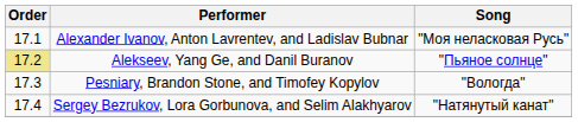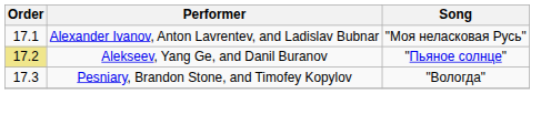 <table class="wikitable" style="text-align:center;">
 <tr>
 <th>Order</th>
 <th>Performer</th>
 <th>Song</th>
 </tr>
 <tr>
 <td>17.1</td>
 <td><a href='#'>Alexander Ivanov</a>, Anton Lavrentev, and Ladislav Bubnar</td>
 <td>"Моя неласковая Русь"</td>
 </tr>
 <tr>
 <td style="background: khaki;">17.2</td>
 <td><a href='#'>Alekseev</a>, Yang Ge, and Danil Buranov</td>
 <td>"<a href='#'>Пьяное солнце</a>"</td>
 </tr>
 <tr>
 <td>17.3</td>
 <td><a href='#'>Pesniary</a>, Brandon Stone, and Timofey Kopylov</td>
 <td>"Вологда"</td>
 </tr>
 <tr>
-<td>17.4</td>
-<td><a href='#'>Sergey Bezrukov</a>, Lora Gorbunova, and Selim Alakhyarov</td>
-<td>"Натянутый канат"</td>
-</tr>
-<tr>
 </tr>
 </table>
